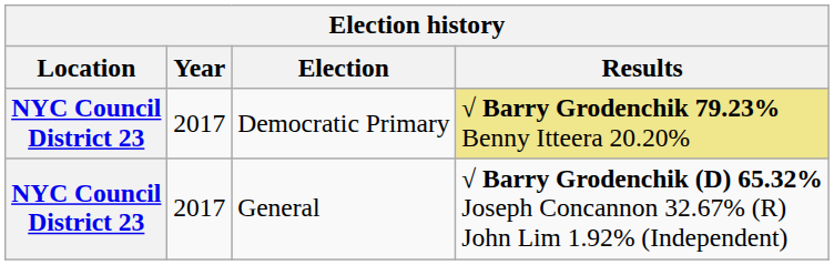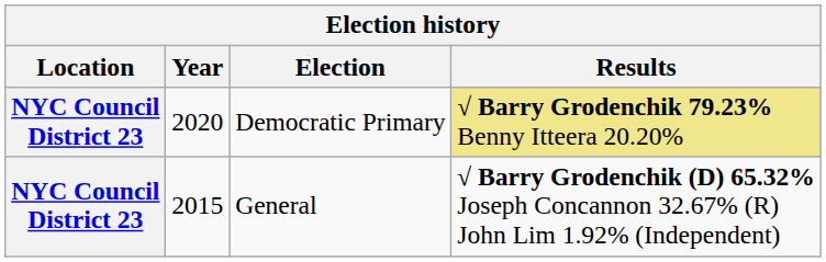 <table class="wikitable collapsible">
 <tr valign=bottom>
 <th colspan=4>Election history</th>
 </tr>
 <tr valign=bottom>
 <th>Location</th>
 <th>Year</th>
 <th>Election</th>
 <th>Results</th>
 </tr>
 <tr>
 <th><a href='#'>NYC Council<br>District 23</a></th>
-<td>2017</td>
+<td>2020</td>
 <td>Democratic Primary</td>
 <td style="background: khaki;"><strong>√ Barry Grodenchik 79.23%</strong><br>Benny Itteera 20.20%</td>
 </tr>
 <tr>
 <th><a href='#'>NYC Council<br>District 23</a></th>
-<td>2017</td>
+<td>2015</td>
 <td>General</td>
 <td><strong>√ Barry Grodenchik (D) 65.32%</strong><br>Joseph Concannon 32.67% (R)<br>John Lim 1.92% (Independent)</td>
 </tr>
 </table>
